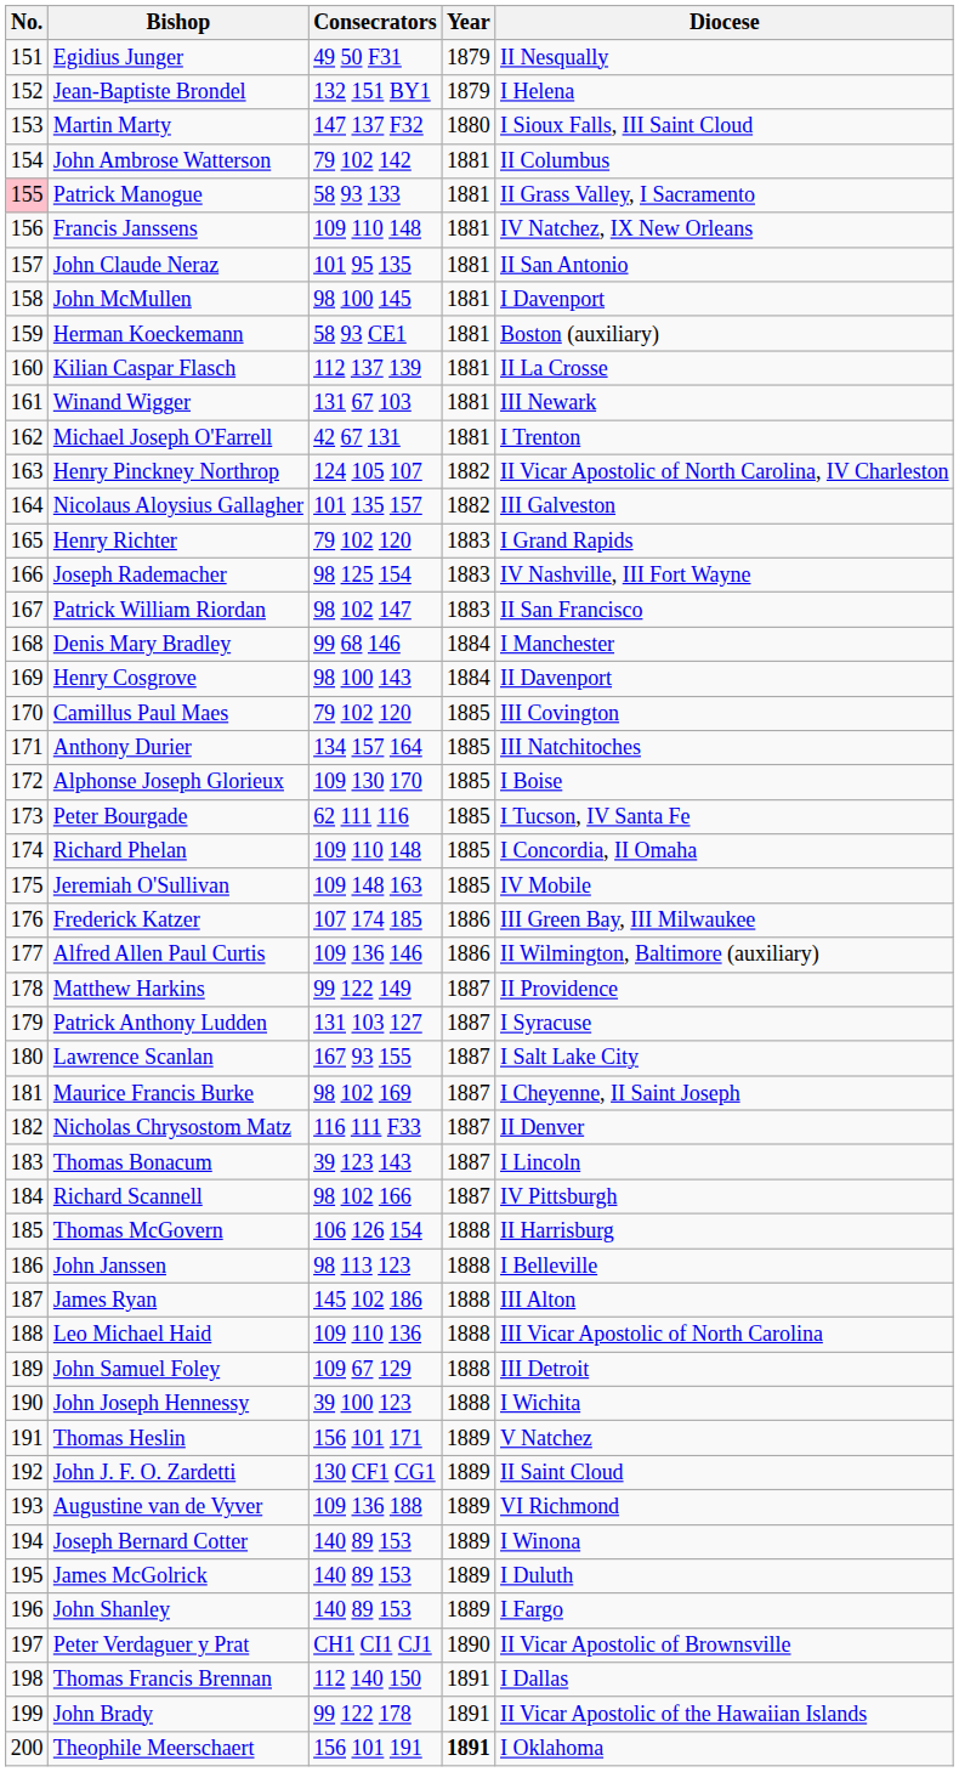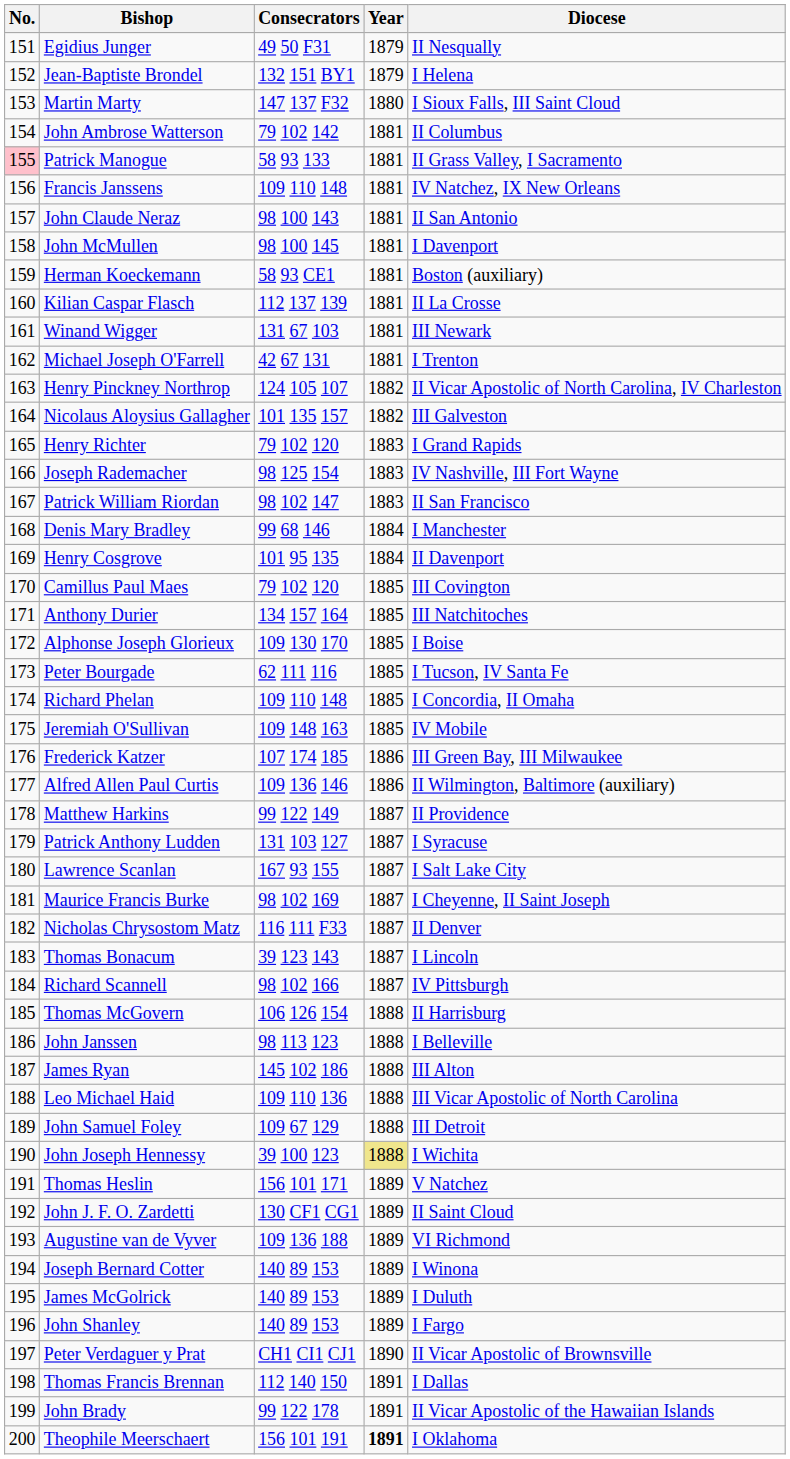 <table class="wikitable">
 <tr>
 <th>No.</th>
 <th>Bishop</th>
 <th>Consecrators</th>
 <th>Year</th>
 <th>Diocese</th>
 </tr>
 <tr>
 <td>151</td>
 <td><a href='#'>Egidius Junger</a></td>
 <td><a href='#'>49</a> <a href='#'>50</a> <a href='#'>F31</a></td>
 <td>1879</td>
 <td><a href='#'>II Nesqually</a></td>
 </tr>
 <tr>
 <td>152</td>
 <td><a href='#'>Jean-Baptiste Brondel</a></td>
 <td><a href='#'>132</a> <a href='#'>151</a> <a href='#'>BY1</a></td>
 <td>1879</td>
 <td><a href='#'>I Helena</a></td>
 </tr>
 <tr>
 <td>153</td>
 <td><a href='#'>Martin Marty</a></td>
 <td><a href='#'>147</a> <a href='#'>137</a> <a href='#'>F32</a></td>
 <td>1880</td>
 <td><a href='#'>I Sioux Falls</a>, <a href='#'>III Saint Cloud</a></td>
 </tr>
 <tr>
 <td>154</td>
 <td><a href='#'>John Ambrose Watterson</a></td>
 <td><a href='#'>79</a> <a href='#'>102</a> <a href='#'>142</a></td>
 <td>1881</td>
 <td><a href='#'>II Columbus</a></td>
 </tr>
 <tr>
 <td style="background: pink;">155</td>
 <td><a href='#'>Patrick Manogue</a></td>
 <td><a href='#'>58</a> <a href='#'>93</a> <a href='#'>133</a></td>
 <td>1881</td>
 <td><a href='#'>II Grass Valley</a>, <a href='#'>I Sacramento</a></td>
 </tr>
 <tr>
 <td>156</td>
 <td><a href='#'>Francis Janssens</a></td>
 <td><a href='#'>109</a> <a href='#'>110</a> <a href='#'>148</a></td>
 <td>1881</td>
 <td><a href='#'>IV Natchez</a>, <a href='#'>IX New Orleans</a></td>
 </tr>
 <tr>
 <td>157</td>
 <td><a href='#'>John Claude Neraz</a></td>
-<td><a href='#'>101</a> <a href='#'>95</a> <a href='#'>135</a></td>
+<td><a href='#'>98</a> <a href='#'>100</a> <a href='#'>143</a></td>
 <td>1881</td>
 <td><a href='#'>II San Antonio</a></td>
 </tr>
 <tr>
 <td>158</td>
 <td><a href='#'>John McMullen</a></td>
 <td><a href='#'>98</a> <a href='#'>100</a> <a href='#'>145</a></td>
 <td>1881</td>
 <td><a href='#'>I Davenport</a></td>
 </tr>
 <tr>
 <td>159</td>
 <td><a href='#'>Herman Koeckemann</a></td>
 <td><a href='#'>58</a> <a href='#'>93</a> <a href='#'>CE1</a></td>
 <td>1881</td>
 <td><a href='#'>Boston</a> (auxiliary)</td>
 </tr>
 <tr>
 <td>160</td>
 <td><a href='#'>Kilian Caspar Flasch</a></td>
 <td><a href='#'>112</a> <a href='#'>137</a> <a href='#'>139</a></td>
 <td>1881</td>
 <td><a href='#'>II La Crosse</a></td>
 </tr>
 <tr>
 <td>161</td>
 <td><a href='#'>Winand Wigger</a></td>
 <td><a href='#'>131</a> <a href='#'>67</a> <a href='#'>103</a></td>
 <td>1881</td>
 <td><a href='#'>III Newark</a></td>
 </tr>
 <tr>
 <td>162</td>
 <td><a href='#'>Michael Joseph O'Farrell</a></td>
 <td><a href='#'>42</a> <a href='#'>67</a> <a href='#'>131</a></td>
 <td>1881</td>
 <td><a href='#'>I Trenton</a></td>
 </tr>
 <tr>
 <td>163</td>
 <td><a href='#'>Henry Pinckney Northrop</a></td>
 <td><a href='#'>124</a> <a href='#'>105</a> <a href='#'>107</a></td>
 <td>1882</td>
 <td><a href='#'>II Vicar Apostolic of North Carolina</a>, <a href='#'>IV Charleston</a></td>
 </tr>
 <tr>
 <td>164</td>
 <td><a href='#'>Nicolaus Aloysius Gallagher</a></td>
 <td><a href='#'>101</a> <a href='#'>135</a> <a href='#'>157</a></td>
 <td>1882</td>
 <td><a href='#'>III Galveston</a></td>
 </tr>
 <tr>
 <td>165</td>
 <td><a href='#'>Henry Richter</a></td>
 <td><a href='#'>79</a> <a href='#'>102</a> <a href='#'>120</a></td>
 <td>1883</td>
 <td><a href='#'>I Grand Rapids</a></td>
 </tr>
 <tr>
 <td>166</td>
 <td><a href='#'>Joseph Rademacher</a></td>
 <td><a href='#'>98</a> <a href='#'>125</a> <a href='#'>154</a></td>
 <td>1883</td>
 <td><a href='#'>IV Nashville</a>, <a href='#'>III Fort Wayne</a></td>
 </tr>
 <tr>
 <td>167</td>
 <td><a href='#'>Patrick William Riordan</a></td>
 <td><a href='#'>98</a> <a href='#'>102</a> <a href='#'>147</a></td>
 <td>1883</td>
 <td><a href='#'>II San Francisco</a></td>
 </tr>
 <tr>
 <td>168</td>
 <td><a href='#'>Denis Mary Bradley</a></td>
 <td><a href='#'>99</a> <a href='#'>68</a> <a href='#'>146</a></td>
 <td>1884</td>
 <td><a href='#'>I Manchester</a></td>
 </tr>
 <tr>
 <td>169</td>
 <td><a href='#'>Henry Cosgrove</a></td>
-<td><a href='#'>98</a> <a href='#'>100</a> <a href='#'>143</a></td>
+<td><a href='#'>101</a> <a href='#'>95</a> <a href='#'>135</a></td>
 <td>1884</td>
 <td><a href='#'>II Davenport</a></td>
 </tr>
 <tr>
 <td>170</td>
 <td><a href='#'>Camillus Paul Maes</a></td>
 <td><a href='#'>79</a> <a href='#'>102</a> <a href='#'>120</a></td>
 <td>1885</td>
 <td><a href='#'>III Covington</a></td>
 </tr>
 <tr>
 <td>171</td>
 <td><a href='#'>Anthony Durier</a></td>
 <td><a href='#'>134</a> <a href='#'>157</a> <a href='#'>164</a></td>
 <td>1885</td>
 <td><a href='#'>III Natchitoches</a></td>
 </tr>
 <tr>
 <td>172</td>
 <td><a href='#'>Alphonse Joseph Glorieux</a></td>
 <td><a href='#'>109</a> <a href='#'>130</a> <a href='#'>170</a></td>
 <td>1885</td>
 <td><a href='#'>I Boise</a></td>
 </tr>
 <tr>
 <td>173</td>
 <td><a href='#'>Peter Bourgade</a></td>
 <td><a href='#'>62</a> <a href='#'>111</a> <a href='#'>116</a></td>
 <td>1885</td>
 <td><a href='#'>I Tucson</a>, <a href='#'>IV Santa Fe</a></td>
 </tr>
 <tr>
 <td>174</td>
 <td><a href='#'>Richard Phelan</a></td>
 <td><a href='#'>109</a> <a href='#'>110</a> <a href='#'>148</a></td>
 <td>1885</td>
 <td><a href='#'>I Concordia</a>, <a href='#'>II Omaha</a></td>
 </tr>
 <tr>
 <td>175</td>
 <td><a href='#'>Jeremiah O'Sullivan</a></td>
 <td><a href='#'>109</a> <a href='#'>148</a> <a href='#'>163</a></td>
 <td>1885</td>
 <td><a href='#'>IV Mobile</a></td>
 </tr>
 <tr>
 <td>176</td>
 <td><a href='#'>Frederick Katzer</a></td>
 <td><a href='#'>107</a> <a href='#'>174</a> <a href='#'>185</a></td>
 <td>1886</td>
 <td><a href='#'>III Green Bay</a>, <a href='#'>III Milwaukee</a></td>
 </tr>
 <tr>
 <td>177</td>
 <td><a href='#'>Alfred Allen Paul Curtis</a></td>
 <td><a href='#'>109</a> <a href='#'>136</a> <a href='#'>146</a></td>
 <td>1886</td>
 <td><a href='#'>II Wilmington</a>, <a href='#'>Baltimore</a> (auxiliary)</td>
 </tr>
 <tr>
 <td>178</td>
 <td><a href='#'>Matthew Harkins</a></td>
 <td><a href='#'>99</a> <a href='#'>122</a> <a href='#'>149</a></td>
 <td>1887</td>
 <td><a href='#'>II Providence</a></td>
 </tr>
 <tr>
 <td>179</td>
 <td><a href='#'>Patrick Anthony Ludden</a></td>
 <td><a href='#'>131</a> <a href='#'>103</a> <a href='#'>127</a></td>
 <td>1887</td>
 <td><a href='#'>I Syracuse</a></td>
 </tr>
 <tr>
 <td>180</td>
 <td><a href='#'>Lawrence Scanlan</a></td>
 <td><a href='#'>167</a> <a href='#'>93</a> <a href='#'>155</a></td>
 <td>1887</td>
 <td><a href='#'>I Salt Lake City</a></td>
 </tr>
 <tr>
 <td>181</td>
 <td><a href='#'>Maurice Francis Burke</a></td>
 <td><a href='#'>98</a> <a href='#'>102</a> <a href='#'>169</a></td>
 <td>1887</td>
 <td><a href='#'>I Cheyenne</a>, <a href='#'>II Saint Joseph</a></td>
 </tr>
 <tr>
 <td>182</td>
 <td><a href='#'>Nicholas Chrysostom Matz</a></td>
 <td><a href='#'>116</a> <a href='#'>111</a> <a href='#'>F33</a></td>
 <td>1887</td>
 <td><a href='#'>II Denver</a></td>
 </tr>
 <tr>
 <td>183</td>
 <td><a href='#'>Thomas Bonacum</a></td>
 <td><a href='#'>39</a> <a href='#'>123</a> <a href='#'>143</a></td>
 <td>1887</td>
 <td><a href='#'>I Lincoln</a></td>
 </tr>
 <tr>
 <td>184</td>
 <td><a href='#'>Richard Scannell</a></td>
 <td><a href='#'>98</a> <a href='#'>102</a> <a href='#'>166</a></td>
 <td>1887</td>
 <td><a href='#'>IV Pittsburgh</a></td>
 </tr>
 <tr>
 <td>185</td>
 <td><a href='#'>Thomas McGovern</a></td>
 <td><a href='#'>106</a> <a href='#'>126</a> <a href='#'>154</a></td>
 <td>1888</td>
 <td><a href='#'>II Harrisburg</a></td>
 </tr>
 <tr>
 <td>186</td>
 <td><a href='#'>John Janssen</a></td>
 <td><a href='#'>98</a> <a href='#'>113</a> <a href='#'>123</a></td>
 <td>1888</td>
 <td><a href='#'>I Belleville</a></td>
 </tr>
 <tr>
 <td>187</td>
 <td><a href='#'>James Ryan</a></td>
 <td><a href='#'>145</a> <a href='#'>102</a> <a href='#'>186</a></td>
 <td>1888</td>
 <td><a href='#'>III Alton</a></td>
 </tr>
 <tr>
 <td>188</td>
 <td><a href='#'>Leo Michael Haid</a></td>
 <td><a href='#'>109</a> <a href='#'>110</a> <a href='#'>136</a></td>
 <td>1888</td>
 <td><a href='#'>III Vicar Apostolic of North Carolina</a></td>
 </tr>
 <tr>
 <td>189</td>
 <td><a href='#'>John Samuel Foley</a></td>
 <td><a href='#'>109</a> <a href='#'>67</a> <a href='#'>129</a></td>
 <td>1888</td>
 <td><a href='#'>III Detroit</a></td>
 </tr>
 <tr>
 <td>190</td>
 <td><a href='#'>John Joseph Hennessy</a></td>
 <td><a href='#'>39</a> <a href='#'>100</a> <a href='#'>123</a></td>
-<td>1888</td>
+<td style="background: khaki;">1888</td>
 <td><a href='#'>I Wichita</a></td>
 </tr>
 <tr>
 <td>191</td>
 <td><a href='#'>Thomas Heslin</a></td>
 <td><a href='#'>156</a> <a href='#'>101</a> <a href='#'>171</a></td>
 <td>1889</td>
 <td><a href='#'>V Natchez</a></td>
 </tr>
 <tr>
 <td>192</td>
 <td><a href='#'>John J. F. O. Zardetti</a></td>
 <td><a href='#'>130</a> <a href='#'>CF1</a> <a href='#'>CG1</a></td>
 <td>1889</td>
 <td><a href='#'>II Saint Cloud</a></td>
 </tr>
 <tr>
 <td>193</td>
 <td><a href='#'>Augustine van de Vyver</a></td>
 <td><a href='#'>109</a> <a href='#'>136</a> <a href='#'>188</a></td>
 <td>1889</td>
 <td><a href='#'>VI Richmond</a></td>
 </tr>
 <tr>
 <td>194</td>
 <td><a href='#'>Joseph Bernard Cotter</a></td>
 <td><a href='#'>140</a> <a href='#'>89</a> <a href='#'>153</a></td>
 <td>1889</td>
 <td><a href='#'>I Winona</a></td>
 </tr>
 <tr>
 <td>195</td>
 <td><a href='#'>James McGolrick</a></td>
 <td><a href='#'>140</a> <a href='#'>89</a> <a href='#'>153</a></td>
 <td>1889</td>
 <td><a href='#'>I Duluth</a></td>
 </tr>
 <tr>
 <td>196</td>
 <td><a href='#'>John Shanley</a></td>
 <td><a href='#'>140</a> <a href='#'>89</a> <a href='#'>153</a></td>
 <td>1889</td>
 <td><a href='#'>I Fargo</a></td>
 </tr>
 <tr>
 <td>197</td>
 <td><a href='#'>Peter Verdaguer y Prat</a></td>
 <td><a href='#'>CH1</a> <a href='#'>CI1</a> <a href='#'>CJ1</a></td>
 <td>1890</td>
 <td><a href='#'>II Vicar Apostolic of Brownsville</a></td>
 </tr>
 <tr>
 <td>198</td>
 <td><a href='#'>Thomas Francis Brennan</a></td>
 <td><a href='#'>112</a> <a href='#'>140</a> <a href='#'>150</a></td>
 <td>1891</td>
 <td><a href='#'>I Dallas</a></td>
 </tr>
 <tr>
 <td>199</td>
 <td><a href='#'>John Brady</a></td>
 <td><a href='#'>99</a> <a href='#'>122</a> <a href='#'>178</a></td>
 <td>1891</td>
 <td><a href='#'>II Vicar Apostolic of the Hawaiian Islands</a></td>
 </tr>
 <tr>
 <td>200</td>
 <td><a href='#'>Theophile Meerschaert</a></td>
 <td><a href='#'>156</a> <a href='#'>101</a> <a href='#'>191</a></td>
 <td><strong>1891</strong></td>
 <td><a href='#'>I Oklahoma</a></td>
 </tr>
 </table>
